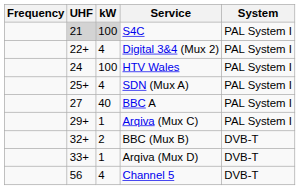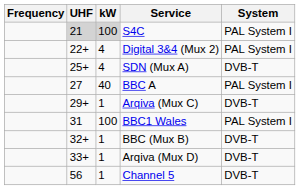 <table class="wikitable sortable">
 <tr>
 <th>Frequency</th>
 <th>UHF</th>
 <th>kW</th>
 <th>Service</th>
 <th>System</th>
 </tr>
 <tr>
 <td></td>
 <td style="background: lightgrey;">21</td>
 <td style="background: lightgrey;">100</td>
 <td><a href='#'>S4C</a></td>
 <td>PAL System I</td>
 </tr>
 <tr>
 <td></td>
 <td>22+</td>
 <td>4</td>
 <td><a href='#'>Digital 3&4</a> (Mux 2)</td>
 <td>PAL System I</td>
 </tr>
 <tr>
 <td></td>
-<td>24</td>
-<td>100</td>
-<td><a href='#'>HTV Wales</a></td>
-<td>PAL System I</td>
-</tr>
-<tr>
-<td></td>
 <td>25+</td>
 <td>4</td>
 <td><a href='#'>SDN</a> (Mux A)</td>
-<td>PAL System I</td>
+<td>DVB-T</td>
 </tr>
 <tr>
 <td></td>
 <td>27</td>
 <td>40</td>
 <td><a href='#'>BBC</a> A</td>
 <td>PAL System I</td>
 </tr>
 <tr>
 <td></td>
 <td>29+</td>
 <td>1</td>
 <td><a href='#'>Arqiva</a> (Mux C)</td>
+<td>DVB-T</td>
+</tr>
+<tr>
+<td></td>
+<td>31</td>
+<td>100</td>
+<td><a href='#'>BBC1 Wales</a></td>
 <td>PAL System I</td>
 </tr>
 <tr>
 <td></td>
 <td>32+</td>
-<td>2</td>
+<td>1</td>
 <td>BBC (Mux B)</td>
 <td>DVB-T</td>
 </tr>
 <tr>
 <td></td>
 <td>33+</td>
 <td>1</td>
 <td>Arqiva (Mux D)</td>
 <td>DVB-T</td>
 </tr>
 <tr>
 <td></td>
 <td>56</td>
-<td>4</td>
+<td>1</td>
 <td><a href='#'>Channel 5</a></td>
 <td>DVB-T</td>
 </tr>
 </table>
